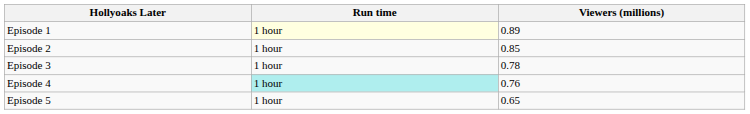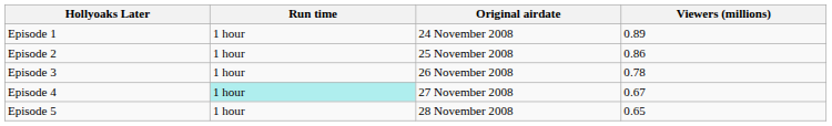 <table class="wikitable" width=85% style="margin-right: 0;">
 <tr>
 <th width="10%">Hollyoaks Later</th>
 <th width="10%">Run time</th>
+<th width="10%">Original airdate</th>
 <th width="10%">Viewers (millions) </th>
 </tr>
 <tr>
 <td>Episode 1</td>
-<td style="background: lightyellow;">1 hour</td>
+<td>1 hour</td>
+<td>24 November 2008</td>
 <td>0.89</td>
 </tr>
 <tr>
 <td>Episode 2</td>
 <td>1 hour</td>
-<td>0.85</td>
+<td>25 November 2008</td>
+<td>0.86</td>
 </tr>
 <tr>
 <td>Episode 3</td>
 <td>1 hour</td>
+<td>26 November 2008</td>
 <td>0.78</td>
 </tr>
 <tr>
 <td>Episode 4</td>
 <td style="background: paleturquoise;">1 hour</td>
-<td>0.76</td>
+<td>27 November 2008</td>
+<td>0.67</td>
 </tr>
 <tr>
 <td>Episode 5</td>
 <td>1 hour</td>
+<td>28 November 2008</td>
 <td>0.65</td>
 </tr>
 </table>
